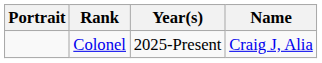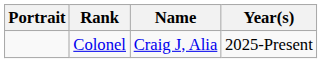 <table class="wikitable" border="1">
 <tr>
 <th>Portrait</th>
 <th>Rank</th>
+<th>Name</th>
 <th>Year(s)</th>
-<th>Name</th>
 </tr>
 <tr>
 <td></td>
 <td><a href='#'>Colonel</a></td>
+<td><a href='#'>Craig J, Alia</a></td>
 <td>2025-Present</td>
-<td><a href='#'>Craig J, Alia</a></td>
 </tr>
 </table>
